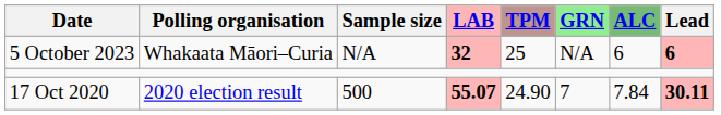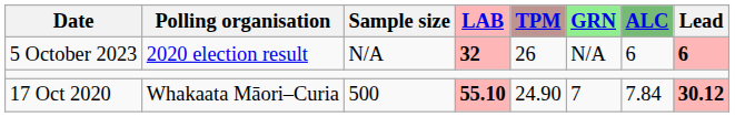 <table class="wikitable">
 <tr>
 <th>Date</th>
 <th>Polling organisation</th>
 <th>Sample size</th>
 <th style="background-color:#FFB6B6"><a href='#'>LAB</a></th>
 <th style="background-color:#BD9490"><a href='#'>TPM</a></th>
 <th style="background-color:#90EE90"><a href='#'>GRN</a></th>
 <th style="background-color:#75BB75"><a href='#'>ALC</a></th>
 <th>Lead</th>
 </tr>
 <tr>
 <td>5 October 2023</td>
-<td>Whakaata Māori–Curia</td>
+<td><a href='#'>2020 election result</a></td>
 <td>N/A</td>
 <td style="background:#FFB6B6"><strong>32</strong></td>
-<td>25</td>
+<td>26</td>
 <td>N/A</td>
 <td>6</td>
 <td style="background:#FFB6B6"><strong>6</strong></td>
 </tr>
 <tr>
 <td colspan="11"></td>
 </tr>
 <tr>
 <td>17 Oct 2020</td>
-<td><a href='#'>2020 election result</a></td>
+<td>Whakaata Māori–Curia</td>
 <td>500</td>
-<td style="background-color:#FFB6B6;"><strong>55.07</strong></td>
+<td style="background-color:#FFB6B6;"><strong>55.10</strong></td>
 <td>24.90</td>
 <td>7</td>
 <td>7.84</td>
-<td style="background-color:#FFB6B6;"><strong>30.11</strong></td>
+<td style="background-color:#FFB6B6;"><strong>30.12</strong></td>
 </tr>
 </table>
